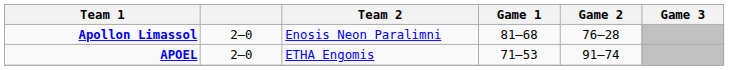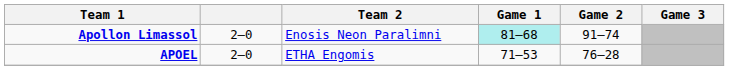 <table class=wikitable style="text-align:center">
 <tr>
 <th width=200>Team 1</th>
 <th width=80></th>
 <th width=200>Team 2</th>
 <th width=80>Game 1</th>
 <th width=80>Game 2</th>
 <th width=80>Game 3</th>
 </tr>
 <tr>
 <td align=right><strong><a href='#'>Apollon Limassol</a></strong></td>
 <td>2–0</td>
 <td align=left><a href='#'>Enosis Neon Paralimni</a></td>
-<td>81–68</td>
-<td>76–28</td>
+<td style="background: paleturquoise;">81–68</td>
+<td>91–74</td>
 <td bgcolor=#C0C0C0></td>
 </tr>
 <tr>
 <td align=right><strong><a href='#'>APOEL</a></strong></td>
 <td>2–0</td>
 <td align=left><a href='#'>ETHA Engomis</a></td>
 <td>71–53</td>
-<td>91–74</td>
+<td>76–28</td>
 <td bgcolor=#C0C0C0></td>
 </tr>
 <tr>
 </tr>
 </table>
